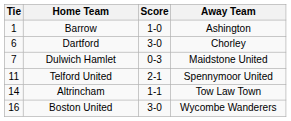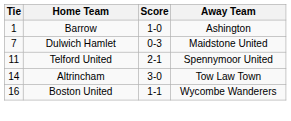 <table class="wikitable" style="text-align:center;">
 <tr>
 <th width=20>Tie</th>
 <th width=175>Home Team</th>
 <th width=20>Score</th>
 <th width=175>Away Team</th>
 </tr>
 <tr>
 <td>1</td>
 <td>Barrow</td>
 <td>1-0</td>
 <td>Ashington</td>
-</tr>
-<tr>
-<td>6</td>
-<td>Dartford</td>
-<td>3-0</td>
-<td>Chorley</td>
 </tr>
 <tr>
 <td>7</td>
 <td>Dulwich Hamlet</td>
 <td>0-3</td>
 <td>Maidstone United</td>
 </tr>
 <tr>
 <td>11</td>
 <td>Telford United</td>
 <td>2-1</td>
 <td>Spennymoor United</td>
 </tr>
 <tr>
 <td>14</td>
 <td>Altrincham</td>
-<td>1-1</td>
+<td>3-0</td>
 <td>Tow Law Town</td>
 </tr>
 <tr>
 <td>16</td>
 <td>Boston United</td>
-<td>3-0</td>
+<td>1-1</td>
 <td>Wycombe Wanderers</td>
 </tr>
 </table>
